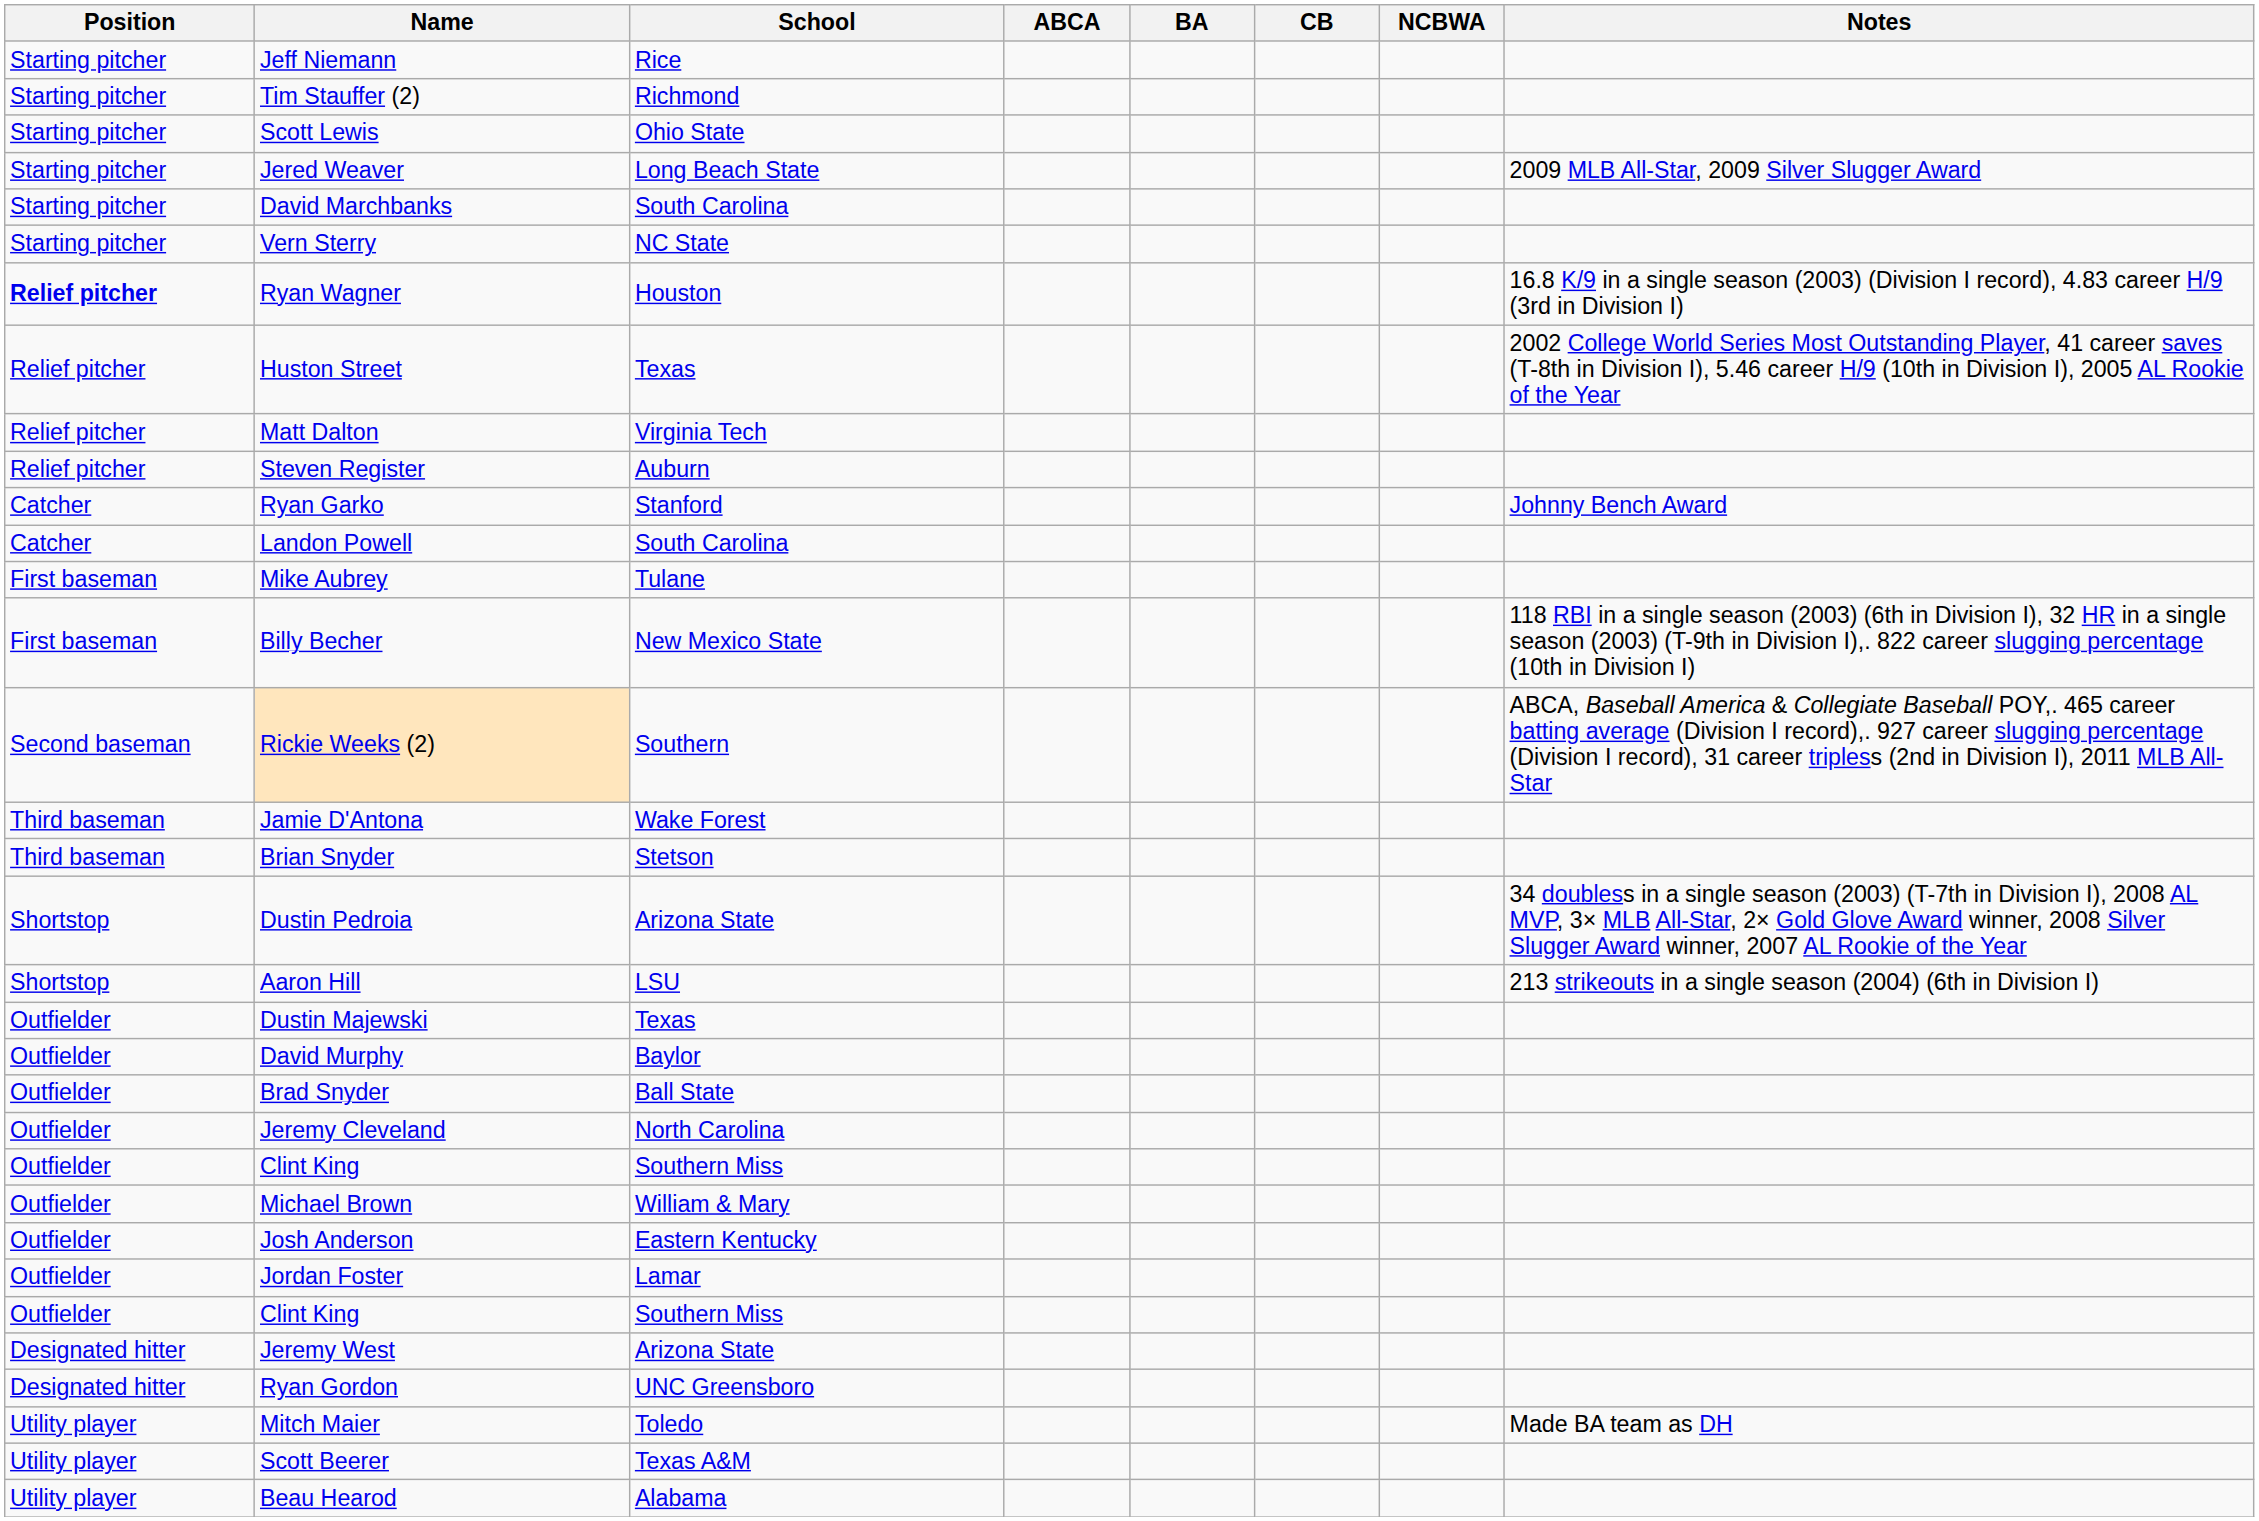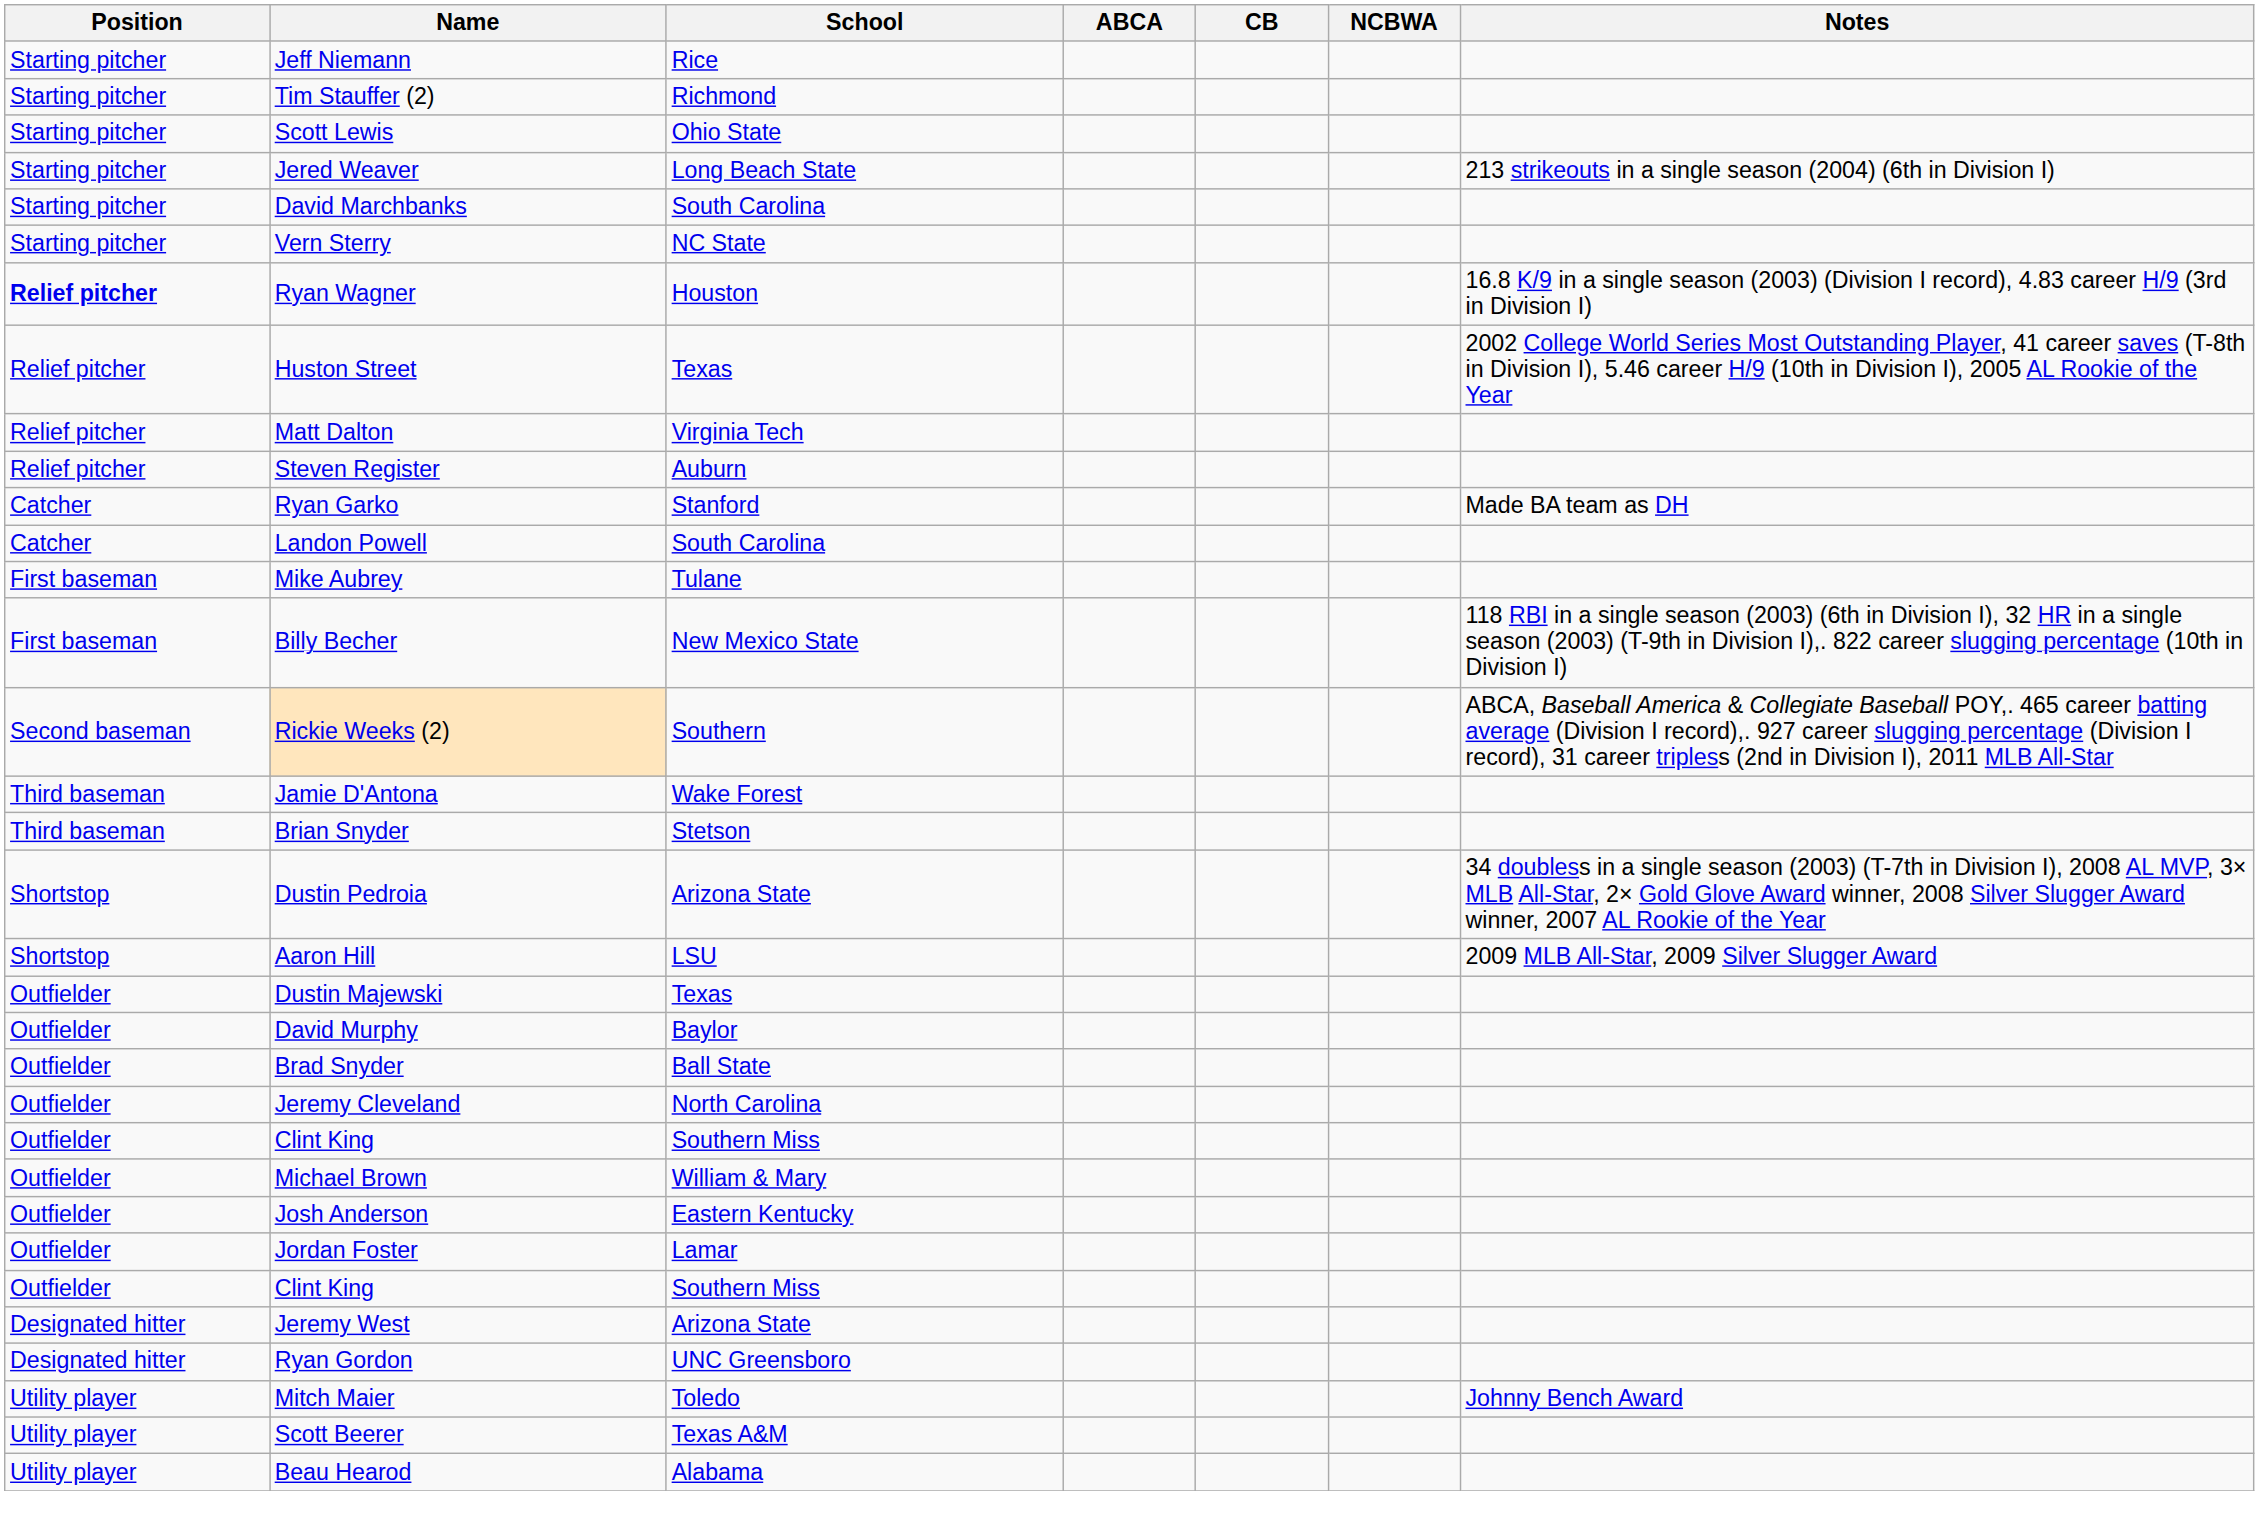 <table class="wikitable sortable" style="width:98%;">
 <tr>
 <th width=10%>Position</th>
 <th width=15%>Name</th>
 <th width=15%>School</th>
 <th width=5%>ABCA</th>
-<th width=5%>BA</th>
 <th width=5%>CB</th>
 <th width=5%>NCBWA</th>
 <th width=30% class="unsortable">Notes</th>
 </tr>
 <tr>
 <td><a href='#'>Starting pitcher</a></td>
 <td><a href='#'>Jeff Niemann</a></td>
 <td><a href='#'>Rice</a></td>
-<td></td>
 <td></td>
 <td></td>
 <td></td>
 <td></td>
 </tr>
 <tr>
 <td><a href='#'>Starting pitcher</a></td>
 <td><a href='#'>Tim Stauffer</a> (2)</td>
 <td><a href='#'>Richmond</a></td>
 <td></td>
 <td></td>
 <td></td>
 <td></td>
-<td></td>
 </tr>
 <tr>
 <td><a href='#'>Starting pitcher</a></td>
 <td><a href='#'>Scott Lewis</a></td>
 <td><a href='#'>Ohio State</a></td>
-<td></td>
 <td></td>
 <td></td>
 <td></td>
 <td></td>
 </tr>
 <tr>
 <td><a href='#'>Starting pitcher</a></td>
 <td><a href='#'>Jered Weaver</a></td>
 <td><a href='#'>Long Beach State</a></td>
 <td></td>
 <td></td>
 <td></td>
-<td></td>
-<td>2009 <a href='#'>MLB All-Star</a>, 2009 <a href='#'>Silver Slugger Award</a></td>
+<td>213 <a href='#'>strikeouts</a> in a single season (2004) (6th in Division I)</td>
 </tr>
 <tr>
 <td><a href='#'>Starting pitcher</a></td>
 <td><a href='#'>David Marchbanks</a></td>
 <td><a href='#'>South Carolina</a></td>
-<td></td>
 <td></td>
 <td></td>
 <td></td>
 <td></td>
 </tr>
 <tr>
 <td><a href='#'>Starting pitcher</a></td>
 <td><a href='#'>Vern Sterry</a></td>
 <td><a href='#'>NC State</a></td>
 <td></td>
 <td></td>
 <td></td>
 <td></td>
-<td></td>
 </tr>
 <tr>
 <td><strong><a href='#'>Relief pitcher</a></strong></td>
 <td><a href='#'>Ryan Wagner</a></td>
 <td><a href='#'>Houston</a></td>
-<td></td>
 <td></td>
 <td></td>
 <td></td>
 <td>16.8 <a href='#'>K/9</a> in a single season (2003) (Division I record), 4.83 career <a href='#'>H/9</a> (3rd in Division I)</td>
 </tr>
 <tr>
 <td><a href='#'>Relief pitcher</a></td>
 <td><a href='#'>Huston Street</a></td>
 <td><a href='#'>Texas</a></td>
-<td></td>
 <td></td>
 <td></td>
 <td></td>
 <td>2002 <a href='#'>College World Series Most Outstanding Player</a>, 41 career <a href='#'>saves</a> (T-8th in Division I), 5.46 career <a href='#'>H/9</a> (10th in Division I), 2005 <a href='#'>AL Rookie of the Year</a></td>
 </tr>
 <tr>
 <td><a href='#'>Relief pitcher</a></td>
 <td><a href='#'>Matt Dalton</a></td>
 <td><a href='#'>Virginia Tech</a></td>
 <td></td>
 <td></td>
 <td></td>
 <td></td>
-<td></td>
 </tr>
 <tr>
 <td><a href='#'>Relief pitcher</a></td>
 <td><a href='#'>Steven Register</a></td>
 <td><a href='#'>Auburn</a></td>
-<td></td>
 <td></td>
 <td></td>
 <td></td>
 <td></td>
 </tr>
 <tr>
 <td><a href='#'>Catcher</a></td>
 <td><a href='#'>Ryan Garko</a></td>
 <td><a href='#'>Stanford</a></td>
 <td></td>
 <td></td>
 <td></td>
-<td></td>
-<td><a href='#'>Johnny Bench Award</a></td>
+<td>Made BA team as <a href='#'>DH</a></td>
 </tr>
 <tr>
 <td><a href='#'>Catcher</a></td>
 <td><a href='#'>Landon Powell</a></td>
 <td><a href='#'>South Carolina</a></td>
-<td></td>
 <td></td>
 <td></td>
 <td></td>
 <td></td>
 </tr>
 <tr>
 <td><a href='#'>First baseman</a></td>
 <td><a href='#'>Mike Aubrey</a></td>
 <td><a href='#'>Tulane</a></td>
 <td></td>
 <td></td>
 <td></td>
 <td></td>
-<td></td>
 </tr>
 <tr>
 <td><a href='#'>First baseman</a></td>
 <td><a href='#'>Billy Becher</a></td>
 <td><a href='#'>New Mexico State</a></td>
-<td></td>
 <td></td>
 <td></td>
 <td></td>
 <td>118 <a href='#'>RBI</a> in a single season (2003) (6th in Division I), 32 <a href='#'>HR</a> in a single season (2003) (T-9th in Division I),. 822 career <a href='#'>slugging percentage</a> (10th in Division I)</td>
 </tr>
 <tr>
 <td><a href='#'>Second baseman</a></td>
 <td style="background-color:#FFE6BD"><a href='#'>Rickie Weeks</a> (2)</td>
 <td><a href='#'>Southern</a></td>
-<td></td>
 <td></td>
 <td></td>
 <td></td>
 <td>ABCA, <em>Baseball America</em> & <em>Collegiate Baseball</em> POY,. 465 career <a href='#'>batting average</a> (Division I record),. 927 career <a href='#'>slugging percentage</a> (Division I record), 31 career <a href='#'>triples</a>s (2nd in Division I), 2011 <a href='#'>MLB All-Star</a></td>
 </tr>
 <tr>
 <td><a href='#'>Third baseman</a></td>
 <td><a href='#'>Jamie D'Antona</a></td>
 <td><a href='#'>Wake Forest</a></td>
 <td></td>
 <td></td>
 <td></td>
 <td></td>
-<td></td>
 </tr>
 <tr>
 <td><a href='#'>Third baseman</a></td>
 <td><a href='#'>Brian Snyder</a></td>
 <td><a href='#'>Stetson</a></td>
-<td></td>
 <td></td>
 <td></td>
 <td></td>
 <td></td>
 </tr>
 <tr>
 <td><a href='#'>Shortstop</a></td>
 <td><a href='#'>Dustin Pedroia</a></td>
 <td><a href='#'>Arizona State</a></td>
 <td></td>
 <td></td>
 <td></td>
-<td></td>
 <td>34 <a href='#'>doubles</a>s in a single season (2003) (T-7th in Division I), 2008 <a href='#'>AL MVP</a>, 3× <a href='#'>MLB</a> <a href='#'>All-Star</a>, 2× <a href='#'>Gold Glove Award</a> winner, 2008 <a href='#'>Silver Slugger Award</a> winner, 2007 <a href='#'>AL Rookie of the Year</a></td>
 </tr>
 <tr>
 <td><a href='#'>Shortstop</a></td>
 <td><a href='#'>Aaron Hill</a></td>
 <td><a href='#'>LSU</a></td>
 <td></td>
 <td></td>
 <td></td>
-<td></td>
-<td>213 <a href='#'>strikeouts</a> in a single season (2004) (6th in Division I)</td>
+<td>2009 <a href='#'>MLB All-Star</a>, 2009 <a href='#'>Silver Slugger Award</a></td>
 </tr>
 <tr>
 <td><a href='#'>Outfielder</a></td>
 <td><a href='#'>Dustin Majewski</a></td>
 <td><a href='#'>Texas</a></td>
-<td></td>
 <td></td>
 <td></td>
 <td></td>
 <td></td>
 </tr>
 <tr>
 <td><a href='#'>Outfielder</a></td>
 <td><a href='#'>David Murphy</a></td>
 <td><a href='#'>Baylor</a></td>
 <td></td>
 <td></td>
 <td></td>
 <td></td>
-<td></td>
 </tr>
 <tr>
 <td><a href='#'>Outfielder</a></td>
 <td><a href='#'>Brad Snyder</a></td>
 <td><a href='#'>Ball State</a></td>
-<td></td>
 <td></td>
 <td></td>
 <td></td>
 <td></td>
 </tr>
 <tr>
 <td><a href='#'>Outfielder</a></td>
 <td><a href='#'>Jeremy Cleveland</a></td>
 <td><a href='#'>North Carolina</a></td>
 <td></td>
 <td></td>
 <td></td>
 <td></td>
-<td></td>
 </tr>
 <tr>
 <td><a href='#'>Outfielder</a></td>
 <td><a href='#'>Clint King</a></td>
 <td><a href='#'>Southern Miss</a></td>
-<td></td>
 <td></td>
 <td></td>
 <td></td>
 <td></td>
 </tr>
 <tr>
 <td><a href='#'>Outfielder</a></td>
 <td><a href='#'>Michael Brown</a></td>
 <td><a href='#'>William & Mary</a></td>
 <td></td>
 <td></td>
 <td></td>
 <td></td>
-<td></td>
 </tr>
 <tr>
 <td><a href='#'>Outfielder</a></td>
 <td><a href='#'>Josh Anderson</a></td>
 <td><a href='#'>Eastern Kentucky</a></td>
-<td></td>
 <td></td>
 <td></td>
 <td></td>
 <td></td>
 </tr>
 <tr>
 <td><a href='#'>Outfielder</a></td>
 <td><a href='#'>Jordan Foster</a></td>
 <td><a href='#'>Lamar</a></td>
 <td></td>
 <td></td>
 <td></td>
 <td></td>
-<td></td>
 </tr>
 <tr>
 <td><a href='#'>Outfielder</a></td>
 <td><a href='#'>Clint King</a></td>
 <td><a href='#'>Southern Miss</a></td>
-<td></td>
 <td></td>
 <td></td>
 <td></td>
 <td></td>
 </tr>
 <tr>
 <td><a href='#'>Designated hitter</a></td>
 <td><a href='#'>Jeremy West</a></td>
 <td><a href='#'>Arizona State</a></td>
 <td></td>
 <td></td>
 <td></td>
 <td></td>
-<td></td>
 </tr>
 <tr>
 <td><a href='#'>Designated hitter</a></td>
 <td><a href='#'>Ryan Gordon</a></td>
 <td><a href='#'>UNC Greensboro</a></td>
-<td></td>
 <td></td>
 <td></td>
 <td></td>
 <td></td>
 </tr>
 <tr>
 <td><a href='#'>Utility player</a></td>
 <td><a href='#'>Mitch Maier</a></td>
 <td><a href='#'>Toledo</a></td>
 <td></td>
 <td></td>
 <td></td>
-<td></td>
-<td>Made BA team as <a href='#'>DH</a></td>
+<td><a href='#'>Johnny Bench Award</a></td>
 </tr>
 <tr>
 <td><a href='#'>Utility player</a></td>
 <td><a href='#'>Scott Beerer</a></td>
 <td><a href='#'>Texas A&M</a></td>
-<td></td>
 <td></td>
 <td></td>
 <td></td>
 <td></td>
 </tr>
 <tr>
 <td><a href='#'>Utility player</a></td>
 <td><a href='#'>Beau Hearod</a></td>
 <td><a href='#'>Alabama</a></td>
 <td></td>
 <td></td>
 <td></td>
 <td></td>
-<td></td>
 </tr>
 </table>
